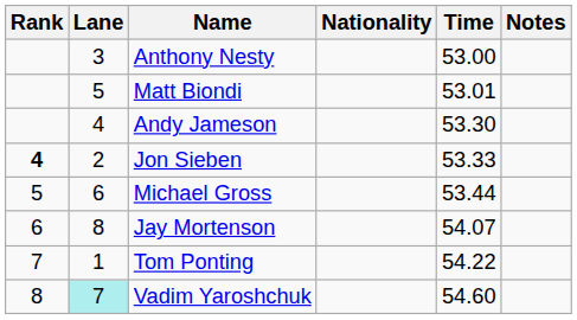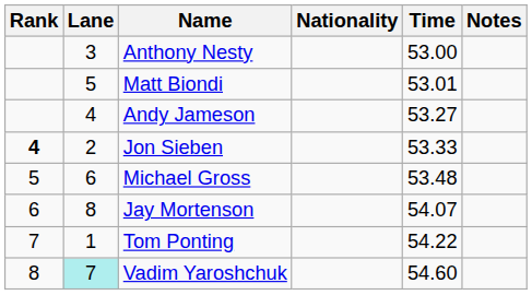 <table class="wikitable sortable" style="text-align: center">
 <tr>
 <th>Rank</th>
 <th>Lane</th>
 <th>Name</th>
 <th>Nationality</th>
 <th>Time</th>
 <th>Notes</th>
 </tr>
 <tr>
 <td></td>
 <td>3</td>
 <td align=left><a href='#'>Anthony Nesty</a></td>
 <td align=left></td>
 <td>53.00</td>
 <td></td>
 </tr>
 <tr>
 <td></td>
 <td>5</td>
 <td align=left><a href='#'>Matt Biondi</a></td>
 <td align=left></td>
 <td>53.01</td>
 <td></td>
 </tr>
 <tr>
 <td></td>
 <td>4</td>
 <td align=left><a href='#'>Andy Jameson</a></td>
 <td align=left></td>
-<td>53.30</td>
+<td>53.27</td>
 <td></td>
 </tr>
 <tr>
 <td><strong>4</strong></td>
 <td>2</td>
 <td align=left><a href='#'>Jon Sieben</a></td>
 <td align=left></td>
 <td>53.33</td>
 <td></td>
 </tr>
 <tr>
 <td>5</td>
 <td>6</td>
 <td align=left><a href='#'>Michael Gross</a></td>
 <td align=left></td>
-<td>53.44</td>
+<td>53.48</td>
 <td></td>
 </tr>
 <tr>
 <td>6</td>
 <td>8</td>
 <td align=left><a href='#'>Jay Mortenson</a></td>
 <td align=left></td>
 <td>54.07</td>
 <td></td>
 </tr>
 <tr>
 <td>7</td>
 <td>1</td>
 <td align=left><a href='#'>Tom Ponting</a></td>
 <td align=left></td>
 <td>54.22</td>
 <td></td>
 </tr>
 <tr>
 <td>8</td>
 <td style="background: paleturquoise;">7</td>
 <td align=left><a href='#'>Vadim Yaroshchuk</a></td>
 <td align=left></td>
 <td>54.60</td>
 <td></td>
 </tr>
 </table>
